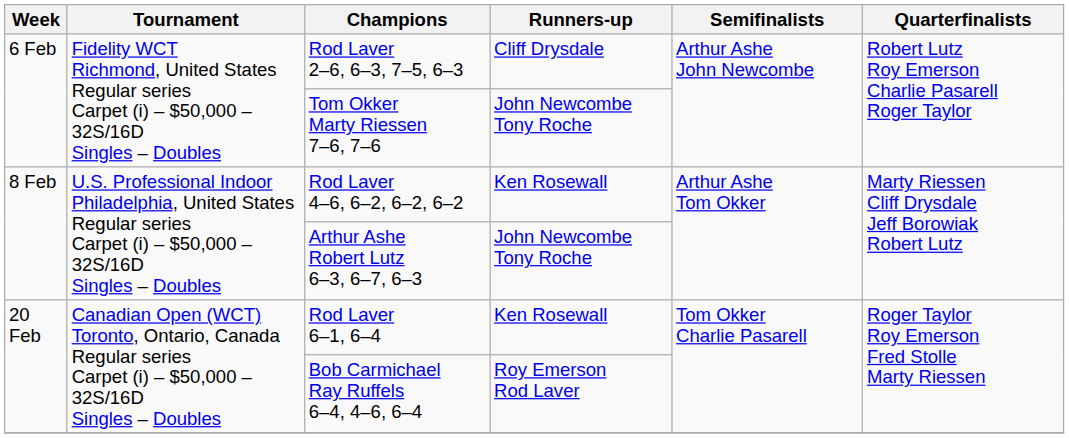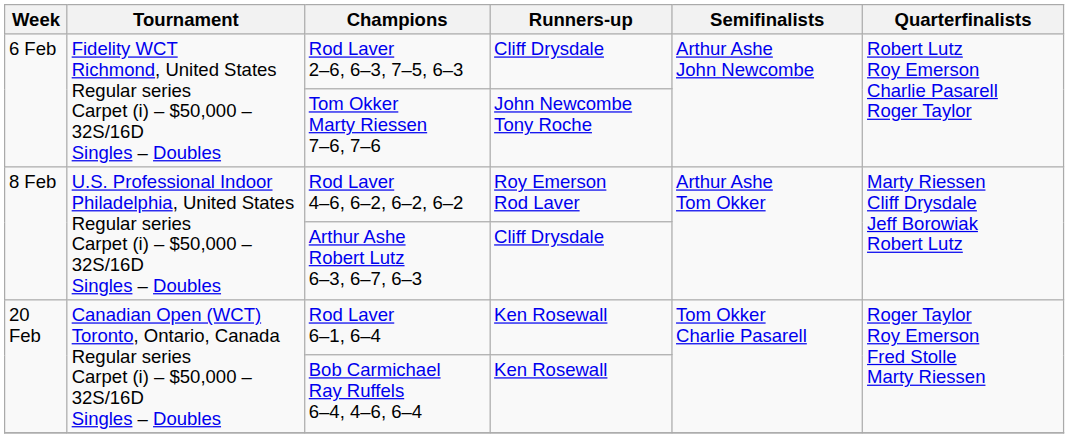 <table class=wikitable style=font-size:95%>
 <tr>
 <th style="width:48px;">Week</th>
 <th style="width:260px;">Tournament</th>
 <th style="width:190px;">Champions</th>
 <th style="width:190px;">Runners-up</th>
 <th style="width:190px;">Semifinalists</th>
 <th style="width:190px;">Quarterfinalists</th>
 </tr>
 <tr valign=top>
 <td rowspan=2>6 Feb</td>
 <td rowspan=2><a href='#'>Fidelity WCT</a><br> <a href='#'>Richmond</a>, United States<br>Regular series<br>Carpet (i) – $50,000 – 32S/16D<br><a href='#'>Singles</a> – <a href='#'>Doubles</a></td>
 <td> <a href='#'>Rod Laver</a><br>2–6, 6–3, 7–5, 6–3</td>
 <td> <a href='#'>Cliff Drysdale</a></td>
 <td rowspan=2> <a href='#'>Arthur Ashe</a><br> <a href='#'>John Newcombe</a></td>
 <td rowspan=2> <a href='#'>Robert Lutz</a><br> <a href='#'>Roy Emerson</a><br> <a href='#'>Charlie Pasarell</a><br> <a href='#'>Roger Taylor</a></td>
 </tr>
 <tr valign=top>
 <td> <a href='#'>Tom Okker</a><br> <a href='#'>Marty Riessen</a><br>7–6, 7–6</td>
 <td> <a href='#'>John Newcombe</a><br> <a href='#'>Tony Roche</a></td>
 </tr>
 <tr valign=top>
 <td rowspan=2>8 Feb</td>
 <td rowspan=2><a href='#'>U.S. Professional Indoor</a><br> <a href='#'>Philadelphia</a>, United States<br>Regular series<br>Carpet (i) – $50,000 – 32S/16D<br><a href='#'>Singles</a> – <a href='#'>Doubles</a></td>
 <td> <a href='#'>Rod Laver</a><br>4–6, 6–2, 6–2, 6–2</td>
-<td> <a href='#'>Ken Rosewall</a></td>
+<td> <a href='#'>Roy Emerson</a><br> <a href='#'>Rod Laver</a></td>
 <td rowspan=2> <a href='#'>Arthur Ashe</a><br> <a href='#'>Tom Okker</a></td>
 <td rowspan=2> <a href='#'>Marty Riessen</a><br> <a href='#'>Cliff Drysdale</a><br> <a href='#'>Jeff Borowiak</a><br> <a href='#'>Robert Lutz</a></td>
 </tr>
 <tr valign=top>
 <td> <a href='#'>Arthur Ashe</a><br> <a href='#'>Robert Lutz</a><br>6–3, 6–7, 6–3</td>
-<td> <a href='#'>John Newcombe</a><br> <a href='#'>Tony Roche</a></td>
+<td> <a href='#'>Cliff Drysdale</a></td>
 </tr>
 <tr valign=top>
 <td rowspan=2>20 Feb</td>
 <td rowspan=2><a href='#'>Canadian Open (WCT)</a><br> <a href='#'>Toronto</a>, Ontario, Canada<br>Regular series<br>Carpet (i) – $50,000 – 32S/16D<br><a href='#'>Singles</a> – <a href='#'>Doubles</a></td>
 <td> <a href='#'>Rod Laver</a><br>6–1, 6–4</td>
 <td> <a href='#'>Ken Rosewall</a></td>
 <td rowspan=2> <a href='#'>Tom Okker</a><br> <a href='#'>Charlie Pasarell</a></td>
 <td rowspan=2> <a href='#'>Roger Taylor</a><br> <a href='#'>Roy Emerson</a><br> <a href='#'>Fred Stolle</a><br> <a href='#'>Marty Riessen</a></td>
 </tr>
 <tr valign=top>
 <td> <a href='#'>Bob Carmichael</a><br> <a href='#'>Ray Ruffels</a><br>6–4, 4–6, 6–4</td>
-<td> <a href='#'>Roy Emerson</a><br> <a href='#'>Rod Laver</a></td>
+<td> <a href='#'>Ken Rosewall</a></td>
 </tr>
 <tr valign=top>
 </tr>
 </table>
